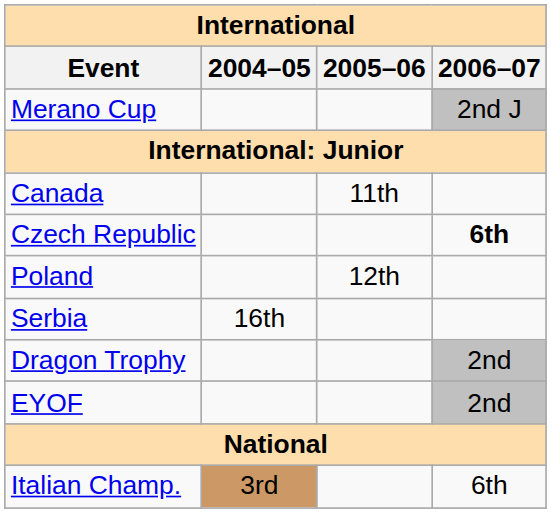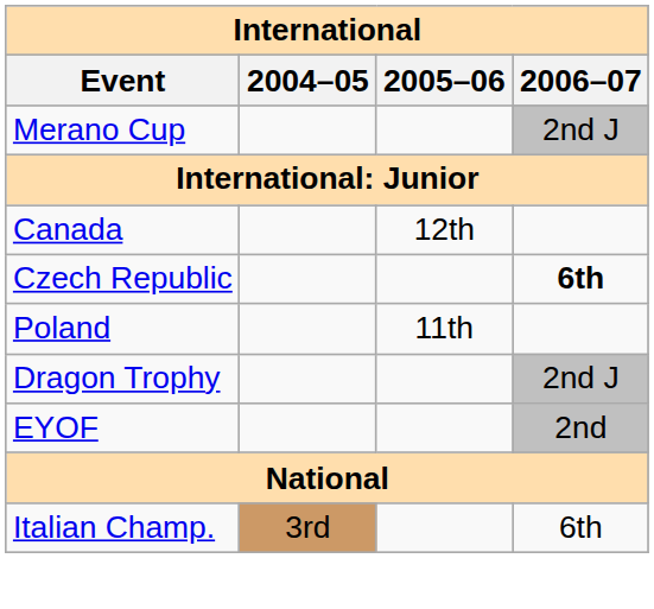 <table class="wikitable" style="text-align:center">
 <tr>
 <th style="background-color: #ffdead; " colspan=4 align=center>International</th>
 </tr>
 <tr>
 <th>Event</th>
 <th>2004–05</th>
 <th>2005–06</th>
 <th>2006–07</th>
 </tr>
 <tr>
 <td align=left><a href='#'>Merano Cup</a></td>
 <td></td>
 <td></td>
 <td bgcolor=silver>2nd J</td>
 </tr>
 <tr>
 <th style="background-color: #ffdead; " colspan=4 align=center>International: Junior</th>
 </tr>
 <tr>
 <td align=left> <a href='#'>Canada</a></td>
 <td></td>
-<td>11th</td>
+<td>12th</td>
 <td></td>
 </tr>
 <tr>
 <td align=left> <a href='#'>Czech Republic</a></td>
 <td></td>
 <td></td>
 <td><strong>6th</strong></td>
 </tr>
 <tr>
 <td align=left> <a href='#'>Poland</a></td>
 <td></td>
-<td>12th</td>
-<td></td>
-</tr>
-<tr>
-<td align=left> <a href='#'>Serbia</a></td>
-<td>16th</td>
-<td></td>
+<td>11th</td>
 <td></td>
 </tr>
 <tr>
 <td align=left><a href='#'>Dragon Trophy</a></td>
 <td></td>
 <td></td>
-<td bgcolor=silver>2nd</td>
+<td bgcolor=silver>2nd J</td>
 </tr>
 <tr>
 <td align=left><a href='#'>EYOF</a></td>
 <td></td>
 <td></td>
 <td bgcolor=silver>2nd</td>
 </tr>
 <tr>
 <th style="background-color: #ffdead; " colspan=4 align=center>National</th>
 </tr>
 <tr>
 <td align=left><a href='#'>Italian Champ.</a></td>
 <td bgcolor=cc9966>3rd</td>
 <td></td>
 <td>6th</td>
 </tr>
 </table>
